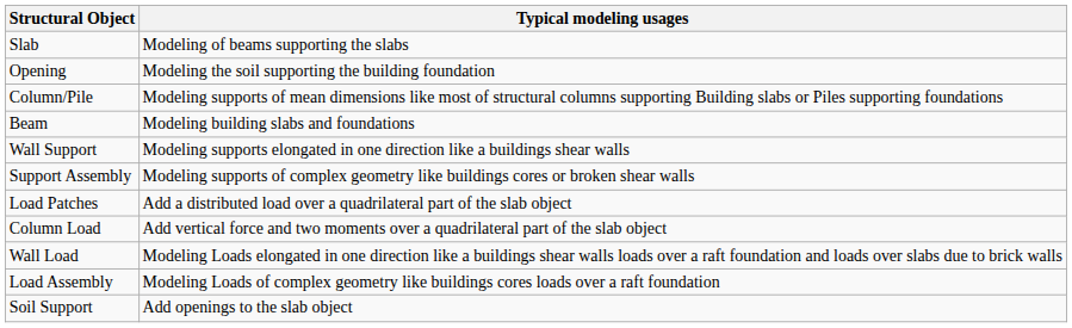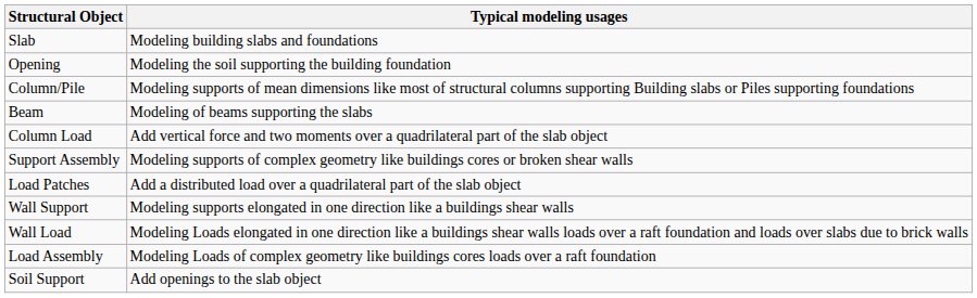 <table class="wikitable">
 <tr>
 <th>Structural Object</th>
 <th>Typical modeling usages</th>
 </tr>
 <tr>
 <td>Slab</td>
-<td>Modeling of beams supporting the slabs</td>
+<td>Modeling building slabs and foundations</td>
 </tr>
 <tr>
 <td>Opening</td>
 <td>Modeling the soil supporting the building foundation</td>
 </tr>
 <tr>
 <td>Column/Pile</td>
 <td>Modeling supports of mean dimensions like most of structural columns supporting Building slabs or Piles supporting foundations</td>
 </tr>
 <tr>
 <td>Beam</td>
-<td>Modeling building slabs and foundations</td>
+<td>Modeling of beams supporting the slabs</td>
 </tr>
 <tr>
-<td>Wall Support</td>
-<td>Modeling supports elongated in one direction like a buildings shear walls</td>
+<td>Column Load</td>
+<td>Add vertical force and two moments over a quadrilateral part of the slab object</td>
 </tr>
 <tr>
 <td>Support Assembly</td>
 <td>Modeling supports of complex geometry like buildings cores or broken shear walls</td>
 </tr>
 <tr>
 <td>Load Patches</td>
 <td>Add a distributed load over a quadrilateral part of the slab object</td>
 </tr>
 <tr>
-<td>Column Load</td>
-<td>Add vertical force and two moments over a quadrilateral part of the slab object</td>
+<td>Wall Support</td>
+<td>Modeling supports elongated in one direction like a buildings shear walls</td>
 </tr>
 <tr>
 <td>Wall Load</td>
 <td>Modeling Loads elongated in one direction like a buildings shear walls loads over a raft foundation and loads over slabs due to brick walls</td>
 </tr>
 <tr>
 <td>Load Assembly</td>
 <td>Modeling Loads of complex geometry like buildings cores loads over a raft foundation</td>
 </tr>
 <tr>
 <td>Soil Support</td>
 <td>Add openings to the slab object</td>
 </tr>
 </table>
